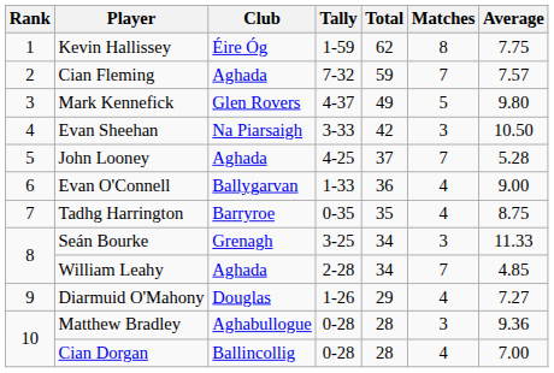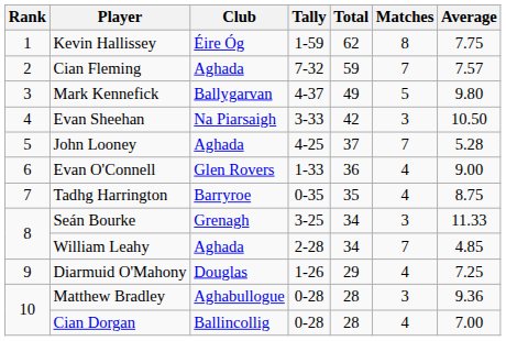 <table class="wikitable">
 <tr>
 <th>Rank</th>
 <th>Player</th>
 <th>Club</th>
 <th>Tally</th>
 <th>Total</th>
 <th>Matches</th>
 <th>Average</th>
 </tr>
 <tr>
 <td rowspan="1" style="text-align:center;">1</td>
 <td>Kevin Hallissey</td>
 <td><a href='#'>Éire Óg</a></td>
 <td align=center>1-59</td>
 <td align=center>62</td>
 <td align=center>8</td>
 <td align=center>7.75</td>
 </tr>
 <tr>
 <td rowspan="1" style="text-align:center;">2</td>
 <td>Cian Fleming</td>
 <td><a href='#'>Aghada</a></td>
 <td align=center>7-32</td>
 <td align=center>59</td>
 <td align=center>7</td>
 <td align=center>7.57</td>
 </tr>
 <tr>
 <td rowspan="1" style="text-align:center;">3</td>
 <td>Mark Kennefick</td>
-<td><a href='#'>Glen Rovers</a></td>
+<td><a href='#'>Ballygarvan</a></td>
 <td align=center>4-37</td>
 <td align=center>49</td>
 <td align=center>5</td>
 <td align=center>9.80</td>
 </tr>
 <tr>
 <td rowspan="1" style="text-align:center;">4</td>
 <td>Evan Sheehan</td>
 <td><a href='#'>Na Piarsaigh</a></td>
 <td align=center>3-33</td>
 <td align=center>42</td>
 <td align=center>3</td>
 <td align=center>10.50</td>
 </tr>
 <tr>
 <td rowspan="1" style="text-align:center;">5</td>
 <td>John Looney</td>
 <td><a href='#'>Aghada</a></td>
 <td align=center>4-25</td>
 <td align=center>37</td>
 <td align=center>7</td>
 <td align=center>5.28</td>
 </tr>
 <tr>
 <td rowspan="1" style="text-align:center;">6</td>
 <td>Evan O'Connell</td>
-<td><a href='#'>Ballygarvan</a></td>
+<td><a href='#'>Glen Rovers</a></td>
 <td align=center>1-33</td>
 <td align=center>36</td>
 <td align=center>4</td>
 <td align=center>9.00</td>
 </tr>
 <tr>
 <td rowspan="1" style="text-align:center;">7</td>
 <td>Tadhg Harrington</td>
 <td><a href='#'>Barryroe</a></td>
 <td align=center>0-35</td>
 <td align=center>35</td>
 <td align=center>4</td>
 <td align=center>8.75</td>
 </tr>
 <tr>
 <td rowspan="2" style="text-align:center;">8</td>
 <td>Seán Bourke</td>
 <td><a href='#'>Grenagh</a></td>
 <td align=center>3-25</td>
 <td align=center>34</td>
 <td align=center>3</td>
 <td align=center>11.33</td>
 </tr>
 <tr>
 <td>William Leahy</td>
 <td><a href='#'>Aghada</a></td>
 <td align=center>2-28</td>
 <td align=center>34</td>
 <td align=center>7</td>
 <td align=center>4.85</td>
 </tr>
 <tr>
 <td rowspan="1" style="text-align:center;">9</td>
 <td>Diarmuid O'Mahony</td>
 <td><a href='#'>Douglas</a></td>
 <td align=center>1-26</td>
 <td align=center>29</td>
 <td align=center>4</td>
-<td align=center>7.27</td>
+<td align=center>7.25</td>
 </tr>
 <tr>
 <td rowspan="2" style="text-align:center;">10</td>
 <td>Matthew Bradley</td>
 <td><a href='#'>Aghabullogue</a></td>
 <td align=center>0-28</td>
 <td align=center>28</td>
 <td align=center>3</td>
 <td align=center>9.36</td>
 </tr>
 <tr>
 <td><a href='#'>Cian Dorgan</a></td>
 <td><a href='#'>Ballincollig</a></td>
 <td align=center>0-28</td>
 <td align=center>28</td>
 <td align=center>4</td>
 <td align=center>7.00</td>
 </tr>
 </table>
